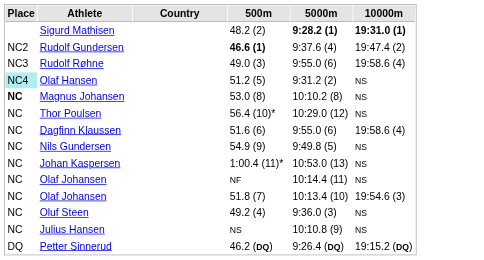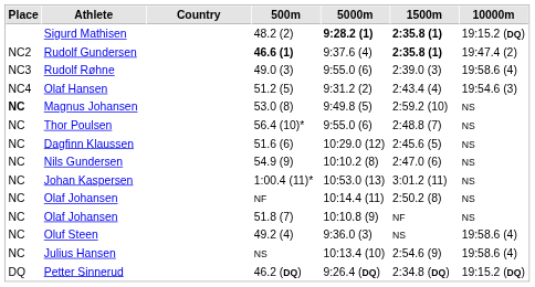 <table cellspacing="1" cellpadding="3" style="border:1px solid #AAAAAA;font-size:90%">
 <tr bgcolor="#E4E4E4">
 <th style="border-bottom:1px solid #AAAAAA" width=15>Place</th>
 <th style="border-bottom:1px solid #AAAAAA" width=125>Athlete</th>
 <th style="border-bottom:1px solid #AAAAAA" width=125>Country</th>
 <th style="border-bottom:1px solid #AAAAAA" width=80>500m</th>
 <th style="border-bottom:1px solid #AAAAAA" width=80>5000m</th>
+<th style="border-bottom:1px solid #AAAAAA" width=80>1500m</th>
 <th style="border-bottom:1px solid #AAAAAA" width=80>10000m</th>
 </tr>
 <tr>
 <td></td>
 <td><a href='#'>Sigurd Mathisen</a></td>
 <td></td>
 <td>48.2 (2)</td>
 <td><strong>9:28.2 (1)</strong></td>
-<td><strong>19:31.0 (1)</strong></td>
+<td><strong>2:35.8 (1)</strong></td>
+<td>19:15.2 (<strong><small>DQ</small></strong>)</td>
 </tr>
 <tr>
 <td>NC2</td>
 <td><a href='#'>Rudolf Gundersen</a></td>
 <td></td>
 <td><strong>46.6 (1)</strong></td>
 <td>9:37.6 (4)</td>
+<td><strong>2:35.8 (1)</strong></td>
 <td>19:47.4 (2)</td>
 </tr>
 <tr>
 <td>NC3</td>
 <td><a href='#'>Rudolf Røhne</a></td>
 <td></td>
 <td>49.0 (3)</td>
 <td>9:55.0 (6)</td>
+<td>2:39.0 (3)</td>
 <td>19:58.6 (4)</td>
 </tr>
 <tr>
-<td style="background: paleturquoise;">NC4</td>
+<td>NC4</td>
 <td><a href='#'>Olaf Hansen</a></td>
 <td></td>
 <td>51.2 (5)</td>
 <td>9:31.2 (2)</td>
-<td><small>NS</small></td>
+<td>2:43.4 (4)</td>
+<td>19:54.6 (3)</td>
 </tr>
 <tr>
 <td><strong>NC</strong></td>
 <td><a href='#'>Magnus Johansen</a></td>
 <td></td>
 <td>53.0 (8)</td>
-<td>10:10.2 (8)</td>
+<td>9:49.8 (5)</td>
+<td>2:59.2 (10)</td>
 <td><small>NS</small></td>
 </tr>
 <tr>
 <td>NC</td>
 <td><a href='#'>Thor Poulsen</a></td>
 <td></td>
 <td>56.4 (10)*</td>
-<td>10:29.0 (12)</td>
+<td>9:55.0 (6)</td>
+<td>2:48.8 (7)</td>
 <td><small>NS</small></td>
 </tr>
 <tr>
 <td>NC</td>
 <td><a href='#'>Dagfinn Klaussen</a></td>
 <td></td>
 <td>51.6 (6)</td>
-<td>9:55.0 (6)</td>
-<td>19:58.6 (4)</td>
+<td>10:29.0 (12)</td>
+<td>2:45.6 (5)</td>
+<td><small>NS</small></td>
 </tr>
 <tr>
 <td>NC</td>
 <td><a href='#'>Nils Gundersen</a></td>
 <td></td>
 <td>54.9 (9)</td>
-<td>9:49.8 (5)</td>
+<td>10:10.2 (8)</td>
+<td>2:47.0 (6)</td>
 <td><small>NS</small></td>
 </tr>
 <tr>
 <td>NC</td>
 <td><a href='#'>Johan Kaspersen</a></td>
 <td></td>
 <td>1:00.4 (11)*</td>
 <td>10:53.0 (13)</td>
+<td>3:01.2 (11)</td>
 <td><small>NS</small></td>
 </tr>
 <tr>
 <td>NC</td>
 <td><a href='#'>Olaf Johansen</a></td>
 <td></td>
 <td><small>NF</small></td>
 <td>10:14.4 (11)</td>
+<td>2:50.2 (8)</td>
 <td><small>NS</small></td>
 </tr>
 <tr>
 <td>NC</td>
 <td><a href='#'>Olaf Johansen</a></td>
 <td></td>
 <td>51.8 (7)</td>
-<td>10:13.4 (10)</td>
-<td>19:54.6 (3)</td>
+<td>10:10.8 (9)</td>
+<td><small>NF</small></td>
+<td><small>NS</small></td>
 </tr>
 <tr>
 <td>NC</td>
 <td><a href='#'>Oluf Steen</a></td>
 <td></td>
 <td>49.2 (4)</td>
 <td>9:36.0 (3)</td>
 <td><small>NS</small></td>
+<td>19:58.6 (4)</td>
 </tr>
 <tr>
 <td>NC</td>
 <td><a href='#'>Julius Hansen</a></td>
 <td></td>
 <td><small>NS</small></td>
-<td>10:10.8 (9)</td>
-<td><small>NS</small></td>
+<td>10:13.4 (10)</td>
+<td>2:54.6 (9)</td>
+<td>19:58.6 (4)</td>
 </tr>
 <tr>
 <td>DQ</td>
 <td><a href='#'>Petter Sinnerud</a></td>
 <td></td>
 <td>46.2 (<strong><small>DQ</small></strong>)</td>
 <td>9:26.4 (<strong><small>DQ</small></strong>)</td>
+<td>2:34.8 (<strong><small>DQ</small></strong>)</td>
 <td>19:15.2 (<strong><small>DQ</small></strong>)</td>
 </tr>
 </table>
